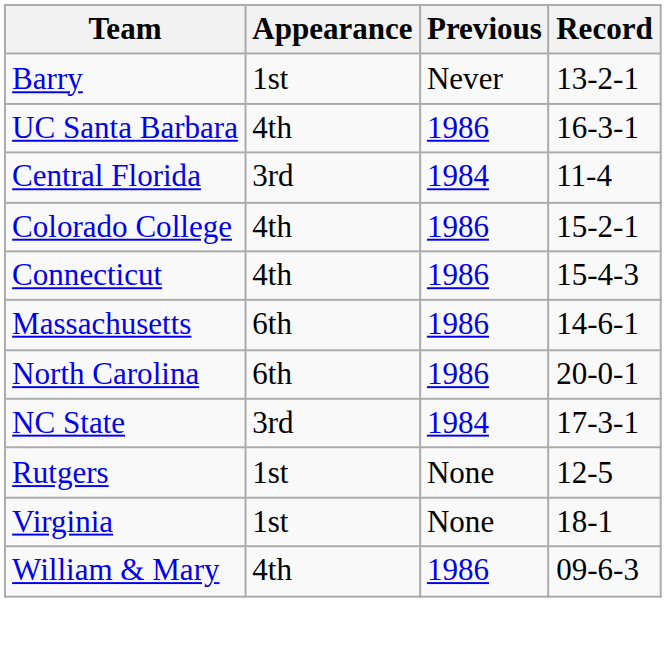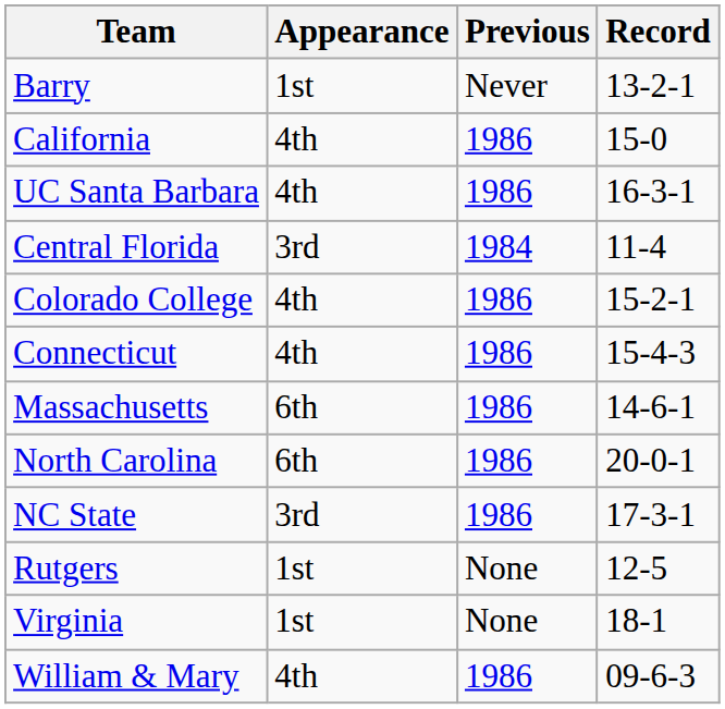 <table class="wikitable sortable">
 <tr>
 <th>Team</th>
 <th>Appearance</th>
 <th>Previous</th>
 <th>Record</th>
 </tr>
 <tr>
 <td><a href='#'>Barry</a></td>
 <td>1st</td>
 <td>Never</td>
 <td>13-2-1</td>
+</tr>
+<tr>
+<td><a href='#'>California</a></td>
+<td>4th</td>
+<td><a href='#'>1986</a></td>
+<td>15-0</td>
 </tr>
 <tr>
 <td><a href='#'>UC Santa Barbara</a></td>
 <td>4th</td>
 <td><a href='#'>1986</a></td>
 <td>16-3-1</td>
 </tr>
 <tr>
 <td><a href='#'>Central Florida</a></td>
 <td>3rd</td>
 <td><a href='#'>1984</a></td>
 <td>11-4</td>
 </tr>
 <tr>
 <td><a href='#'>Colorado College</a></td>
 <td>4th</td>
 <td><a href='#'>1986</a></td>
 <td>15-2-1</td>
 </tr>
 <tr>
 <td><a href='#'>Connecticut</a></td>
 <td>4th</td>
 <td><a href='#'>1986</a></td>
 <td>15-4-3</td>
 </tr>
 <tr>
 <td><a href='#'>Massachusetts</a></td>
 <td>6th</td>
 <td><a href='#'>1986</a></td>
 <td>14-6-1</td>
 </tr>
 <tr>
 <td><a href='#'>North Carolina</a></td>
 <td>6th</td>
 <td><a href='#'>1986</a></td>
 <td>20-0-1</td>
 </tr>
 <tr>
 <td><a href='#'>NC State</a></td>
 <td>3rd</td>
-<td><a href='#'>1984</a></td>
+<td><a href='#'>1986</a></td>
 <td>17-3-1</td>
 </tr>
 <tr>
 <td><a href='#'>Rutgers</a></td>
 <td>1st</td>
 <td>None</td>
 <td>12-5</td>
 </tr>
 <tr>
 <td><a href='#'>Virginia</a></td>
 <td>1st</td>
 <td>None</td>
 <td>18-1</td>
 </tr>
 <tr>
 <td><a href='#'>William & Mary</a></td>
 <td>4th</td>
 <td><a href='#'>1986</a></td>
 <td>09-6-3</td>
 </tr>
 </table>
